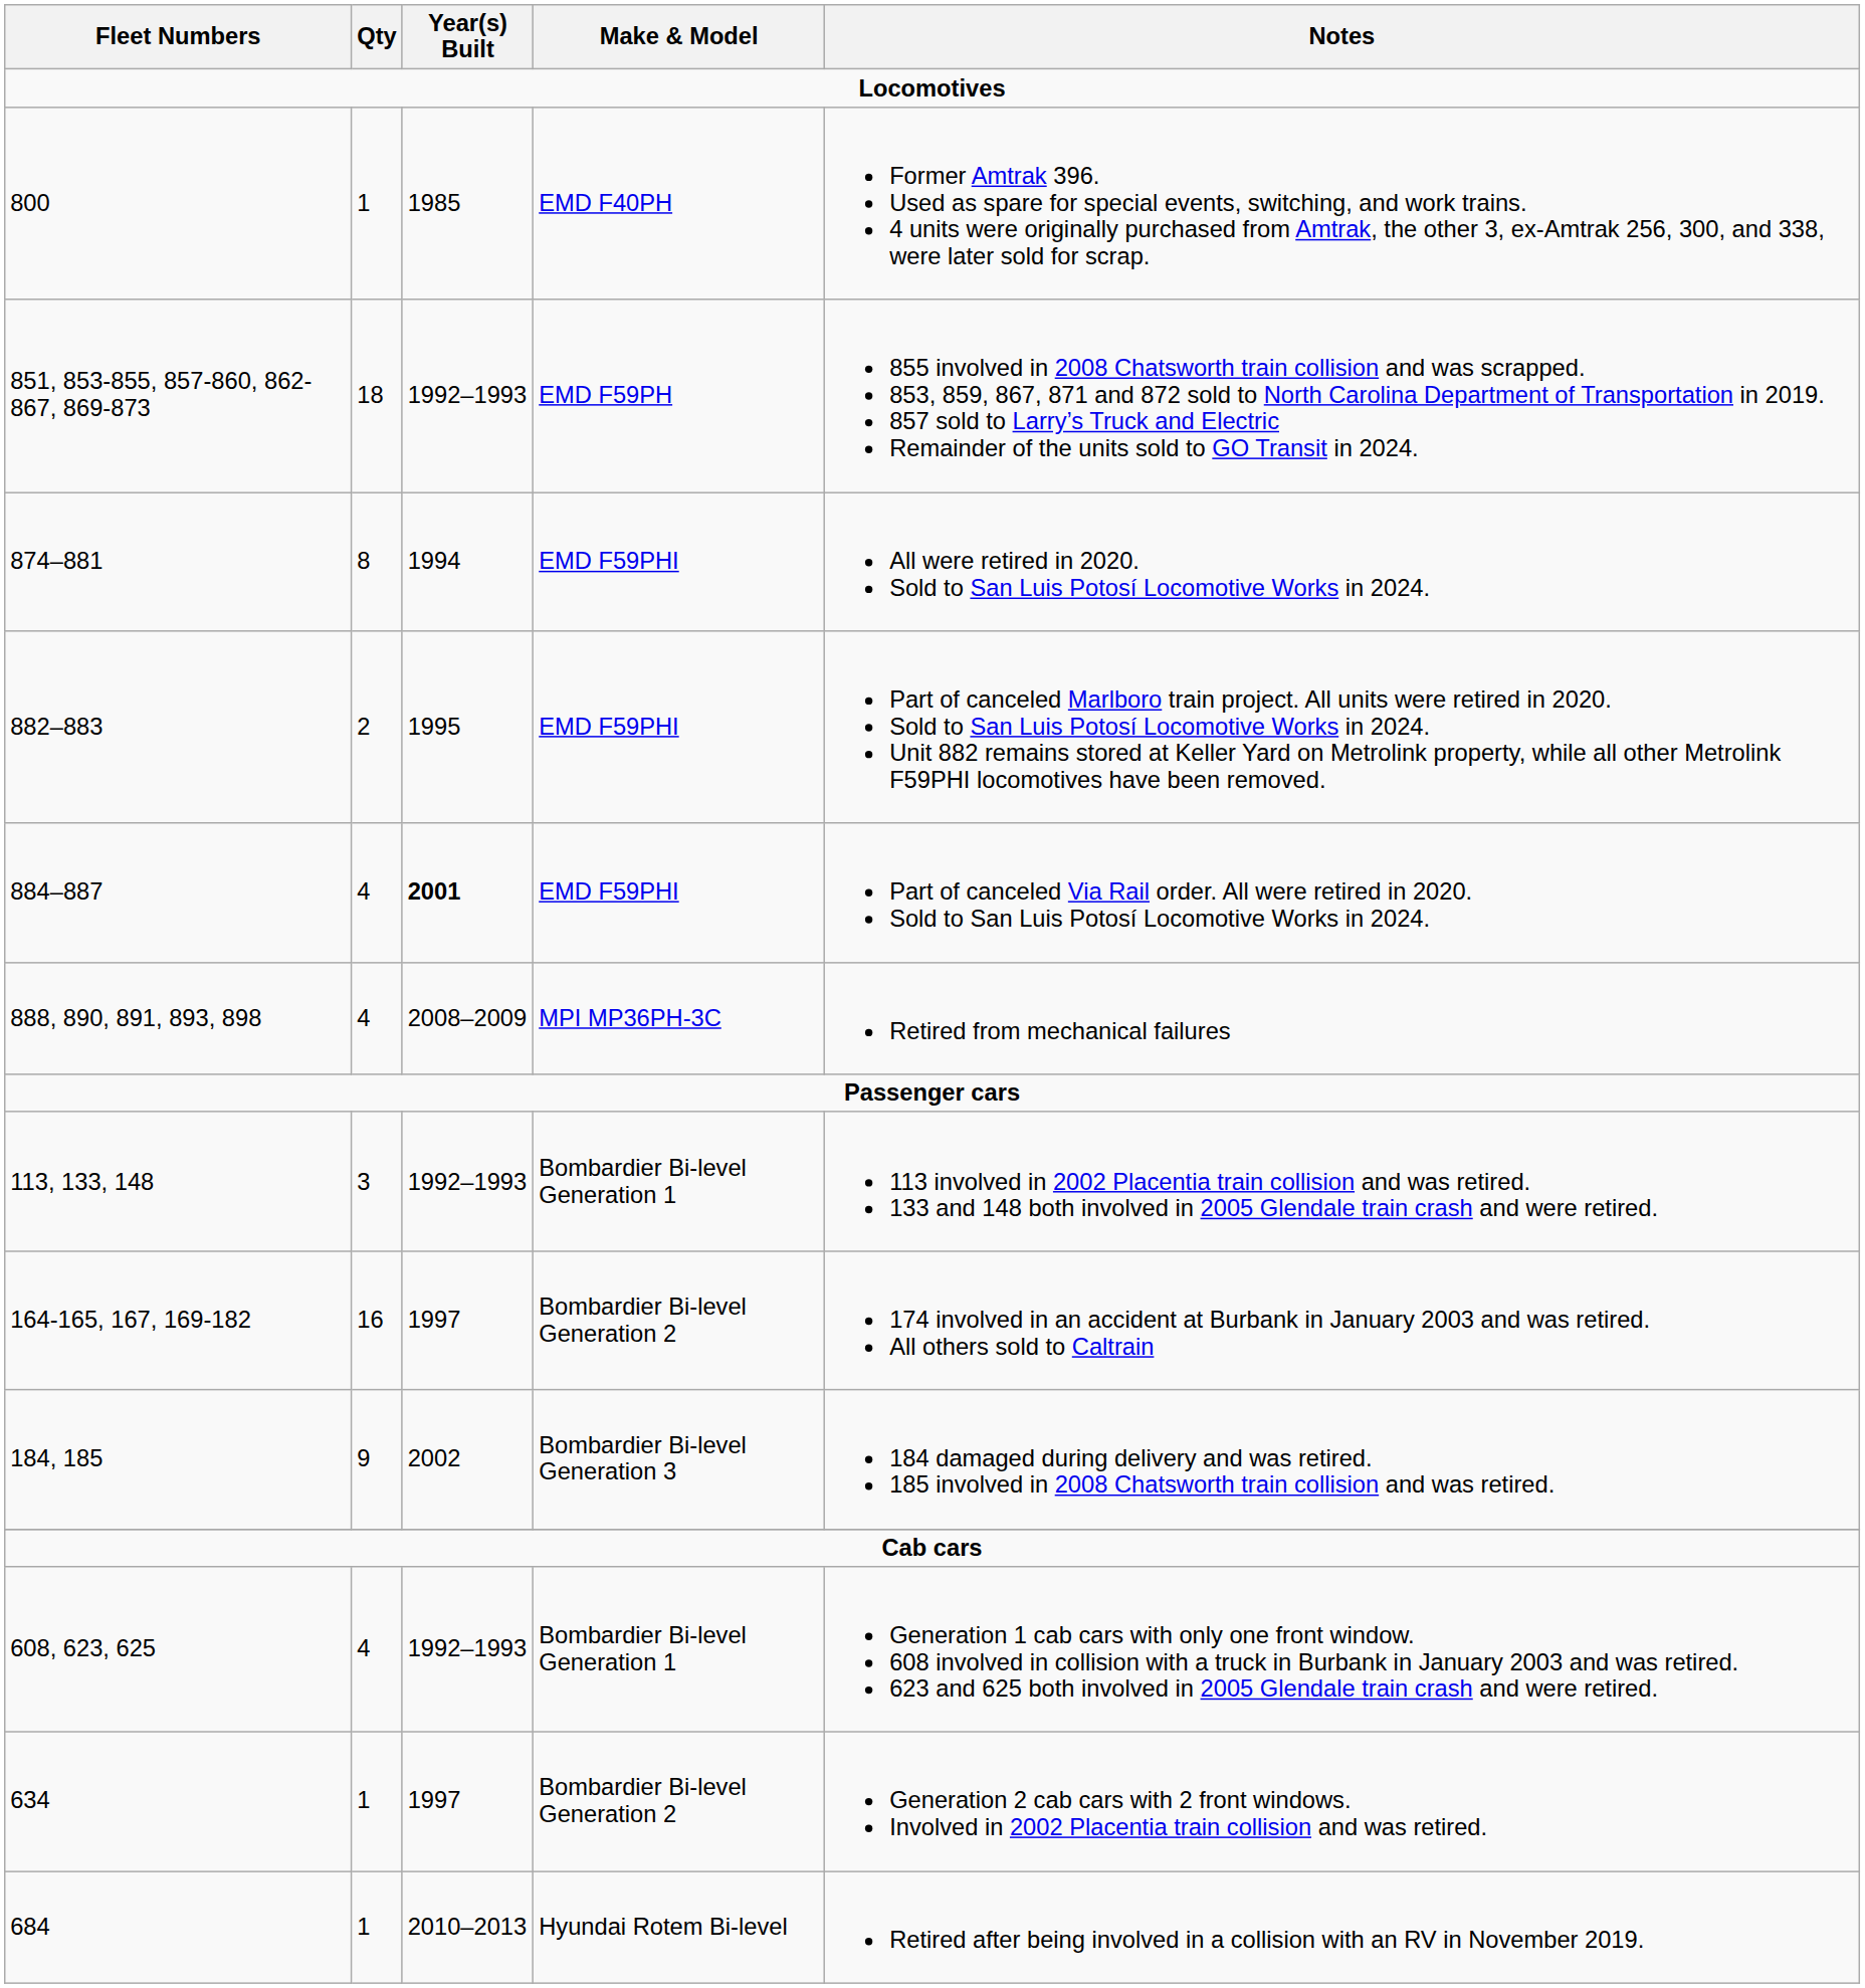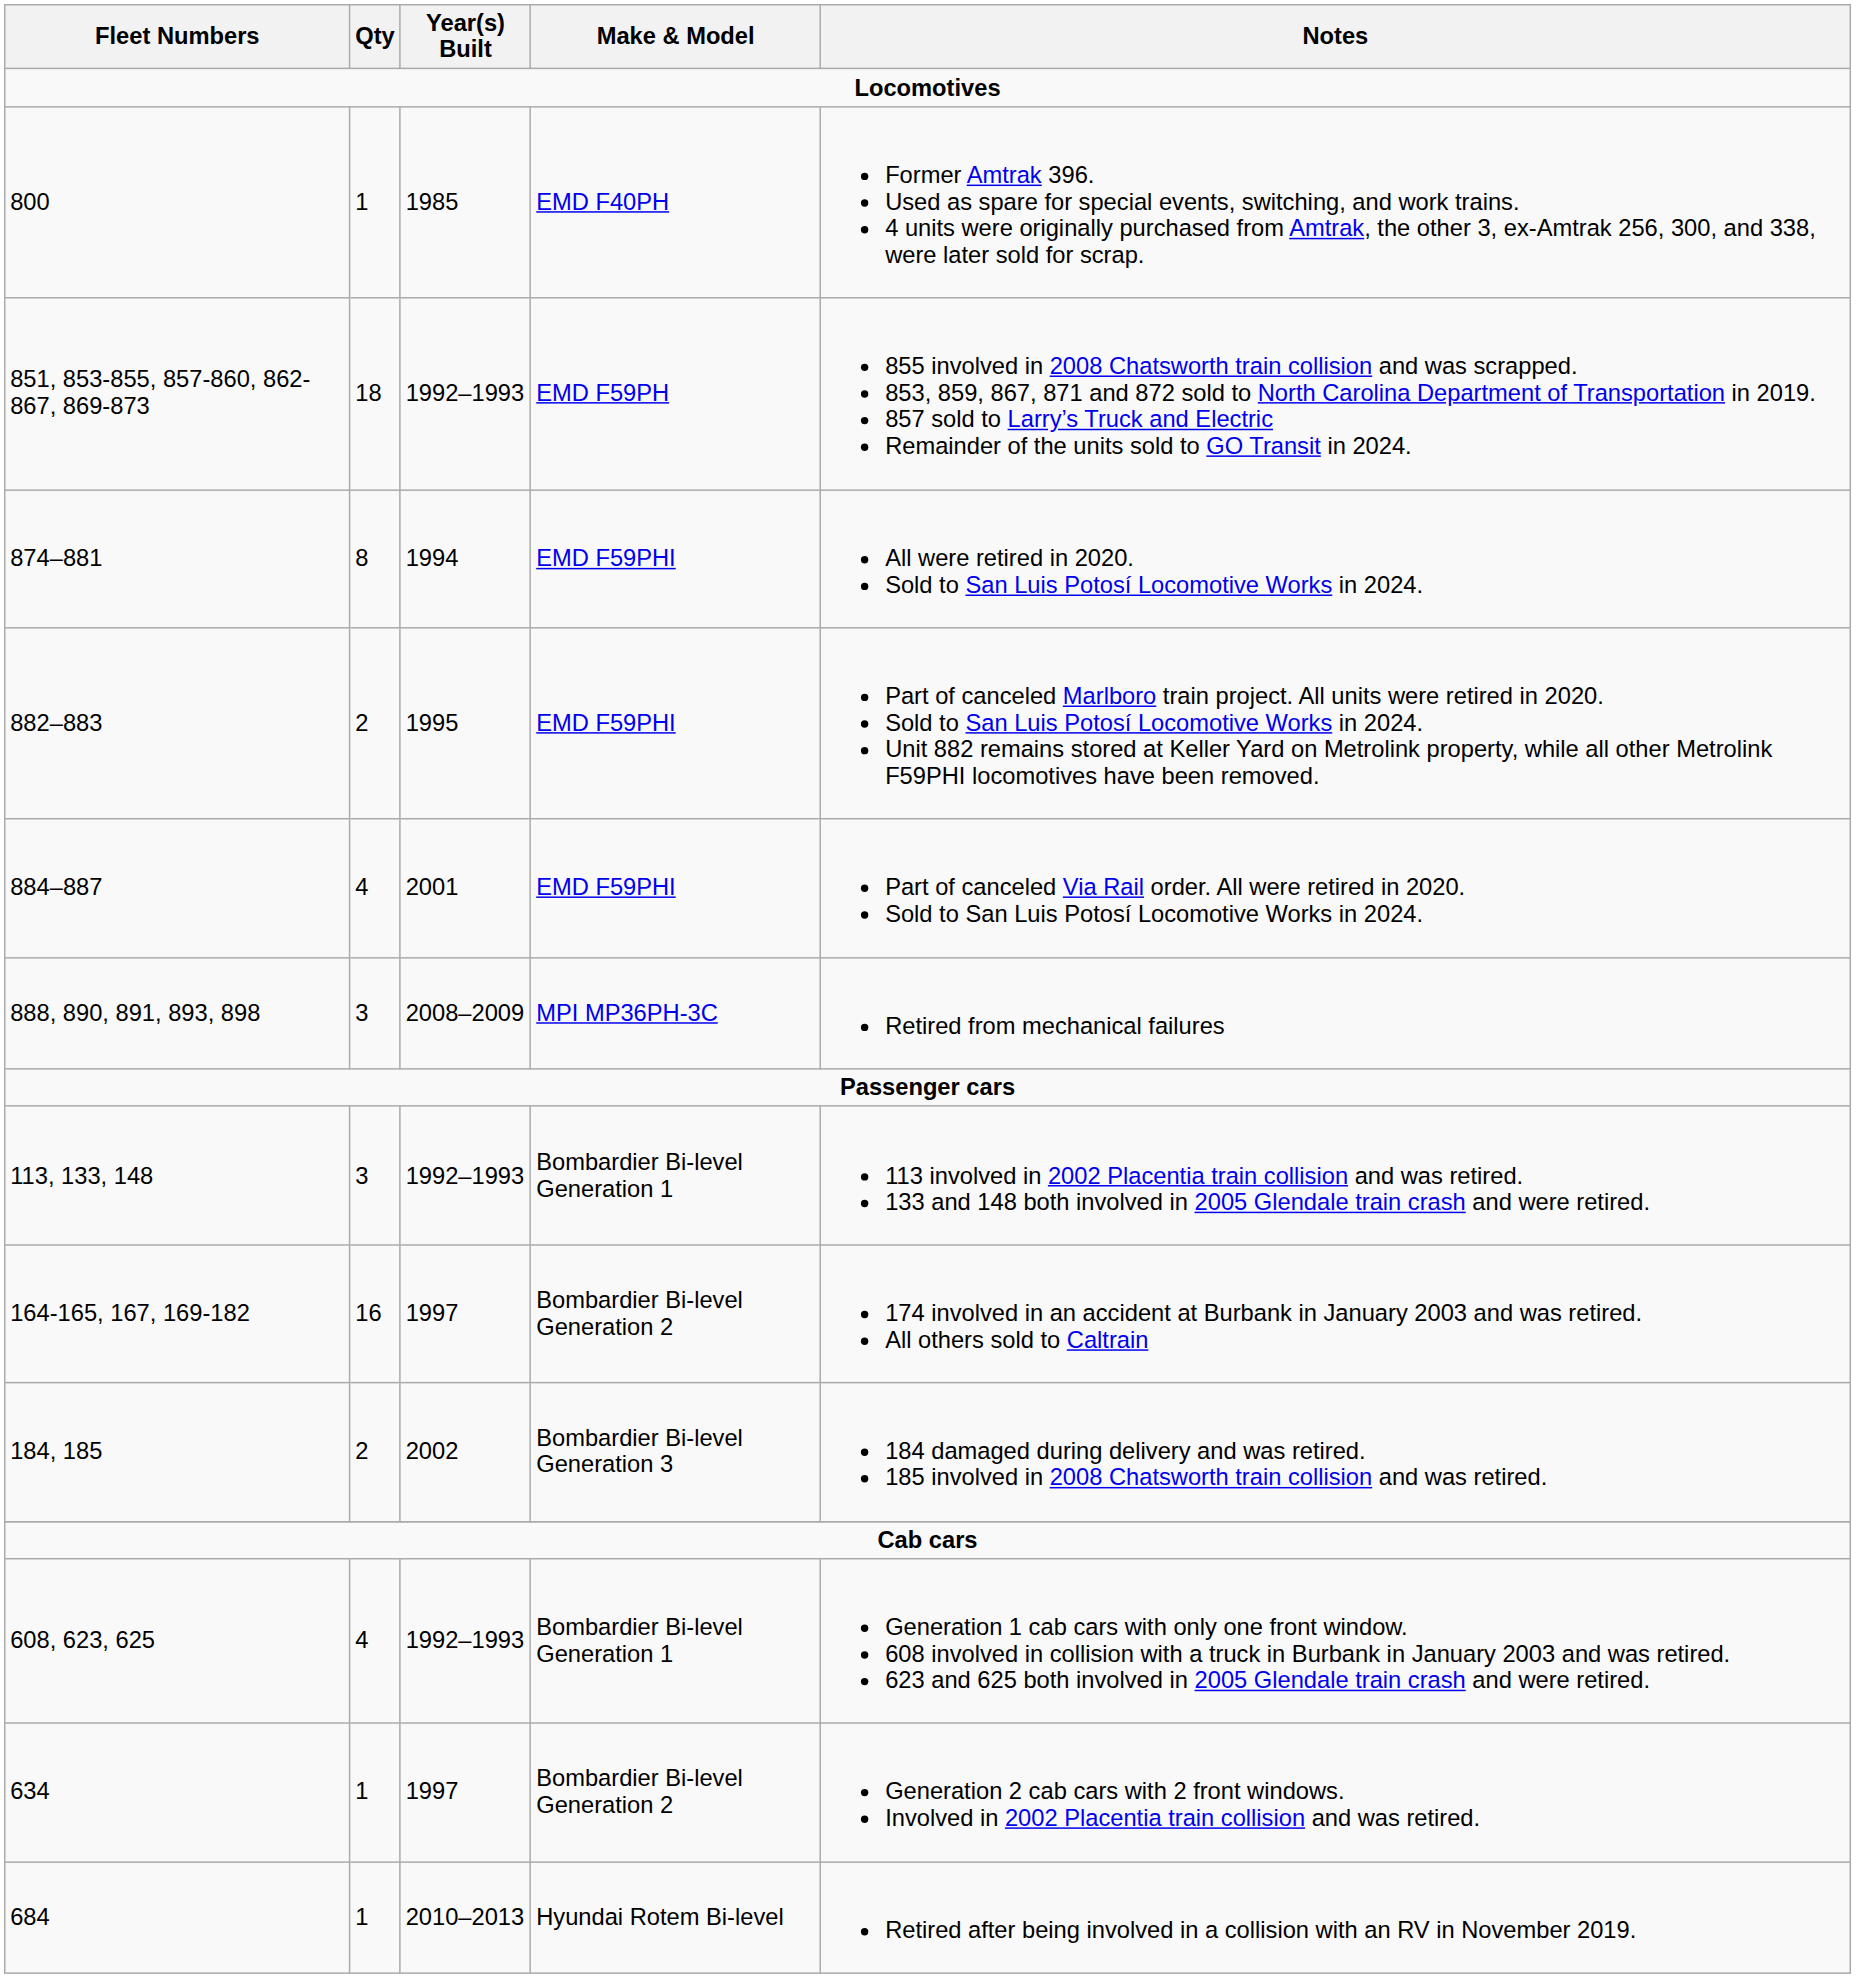 <table class="wikitable sortable">
 <tr>
 <th>Fleet Numbers</th>
 <th>Qty</th>
 <th>Year(s) Built</th>
 <th>Make & Model</th>
 <th>Notes</th>
 </tr>
 <tr>
 <td colspan="5" align="center"><strong>Locomotives</strong></td>
 </tr>
 <tr>
 <td>800</td>
 <td>1</td>
 <td>1985</td>
 <td><a href='#'>EMD F40PH</a></td>
 <td><br><ul><li>Former <a href='#'>Amtrak</a> 396.</li><li>Used as spare for special events, switching, and work trains.</li><li>4 units were originally purchased from <a href='#'>Amtrak</a>, the other 3, ex-Amtrak 256, 300, and 338, were later sold for scrap.</li></ul></td>
 </tr>
 <tr>
 <td>851, 853-855, 857-860, 862-867, 869-873</td>
 <td>18</td>
 <td>1992–1993</td>
 <td><a href='#'>EMD F59PH</a></td>
 <td><br><ul><li>855 involved in <a href='#'>2008 Chatsworth train collision</a> and was scrapped.</li><li>853, 859, 867, 871 and 872 sold to <a href='#'>North Carolina Department of Transportation</a> in 2019.</li><li>857 sold to <a href='#'>Larry’s Truck and Electric</a></li><li>Remainder of the units sold to <a href='#'>GO Transit</a> in 2024.</li></ul></td>
 </tr>
 <tr>
 <td>874–881</td>
 <td>8</td>
 <td>1994</td>
 <td><a href='#'>EMD F59PHI</a></td>
 <td><br><ul><li>All were retired in 2020.</li><li>Sold to <a href='#'>San Luis Potosí Locomotive Works</a> in 2024.</li></ul></td>
 </tr>
 <tr>
 <td>882–883</td>
 <td>2</td>
 <td>1995</td>
 <td><a href='#'>EMD F59PHI</a></td>
 <td><br><ul><li>Part of canceled <a href='#'>Marlboro</a> train project. All units were retired in 2020.</li><li>Sold to <a href='#'>San Luis Potosí Locomotive Works</a> in 2024.</li><li>Unit 882 remains stored at Keller Yard on Metrolink property, while all other Metrolink F59PHI locomotives have been removed.</li></ul></td>
 </tr>
 <tr>
 <td>884–887</td>
 <td>4</td>
-<td><strong>2001</strong></td>
+<td>2001</td>
 <td><a href='#'>EMD F59PHI</a></td>
 <td><br><ul><li>Part of canceled <a href='#'>Via Rail</a> order. All were retired in 2020.</li><li>Sold to San Luis Potosí Locomotive Works in 2024.</li></ul></td>
 </tr>
 <tr>
 <td>888, 890, 891, 893, 898</td>
-<td>4</td>
+<td>3</td>
 <td>2008–2009</td>
 <td><a href='#'>MPI MP36PH-3C</a></td>
 <td><br><ul><li>Retired from mechanical failures</li></ul></td>
 </tr>
 <tr>
 <td colspan="5" align="center"><strong>Passenger cars</strong></td>
 </tr>
 <tr>
 <td>113, 133, 148</td>
 <td>3</td>
 <td>1992–1993</td>
 <td>Bombardier Bi-level Generation 1</td>
 <td><br><ul><li>113 involved in <a href='#'>2002 Placentia train collision</a> and was retired.</li><li>133 and 148 both involved in <a href='#'>2005 Glendale train crash</a> and were retired.</li></ul></td>
 </tr>
 <tr>
 <td>164-165, 167, 169-182</td>
 <td>16</td>
 <td>1997</td>
 <td>Bombardier Bi-level Generation 2</td>
 <td><br><ul><li>174 involved in an accident at Burbank in January 2003 and was retired.</li><li>All others sold to <a href='#'>Caltrain</a></li></ul></td>
 </tr>
 <tr>
 <td>184, 185</td>
-<td>9</td>
+<td>2</td>
 <td>2002</td>
 <td>Bombardier Bi-level Generation 3</td>
 <td><br><ul><li>184 damaged during delivery and was retired.</li><li>185 involved in <a href='#'>2008 Chatsworth train collision</a> and was retired.</li></ul></td>
 </tr>
 <tr>
 </tr>
 <tr>
 <td colspan="5" align="center"><strong>Cab cars</strong></td>
 </tr>
 <tr>
 <td>608, 623, 625</td>
 <td>4</td>
 <td>1992–1993</td>
 <td>Bombardier Bi-level Generation 1</td>
 <td><br><ul><li>Generation 1 cab cars with only one front window.</li><li>608 involved in collision with a truck in Burbank in January 2003 and was retired.</li><li>623 and 625 both involved in <a href='#'>2005 Glendale train crash</a> and were retired.</li></ul></td>
 </tr>
 <tr>
 <td>634</td>
 <td>1</td>
 <td>1997</td>
 <td>Bombardier Bi-level Generation 2</td>
 <td><br><ul><li>Generation 2 cab cars with 2 front windows.</li><li>Involved in <a href='#'>2002 Placentia train collision</a> and was retired.</li></ul></td>
 </tr>
 <tr>
 <td>684</td>
 <td>1</td>
 <td>2010–2013</td>
 <td>Hyundai Rotem Bi-level</td>
 <td><br><ul><li>Retired after being involved in a collision with an RV in November 2019.</li></ul></td>
 </tr>
 </table>
